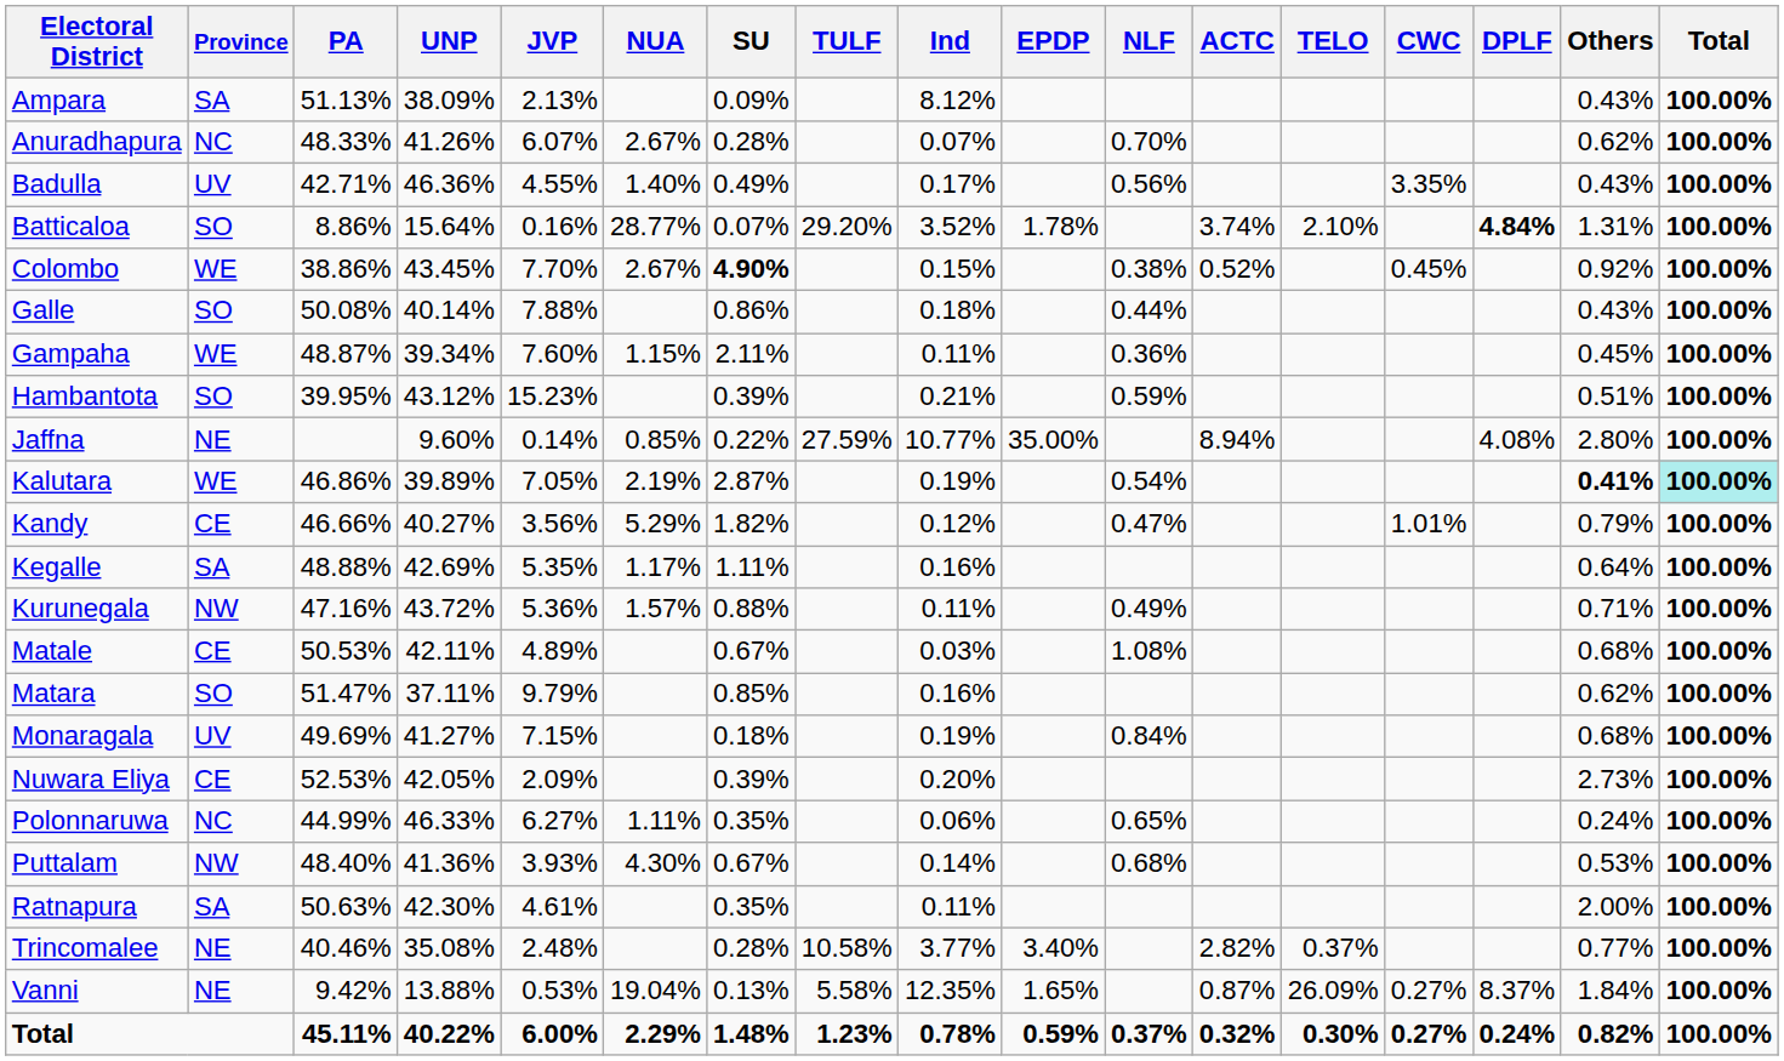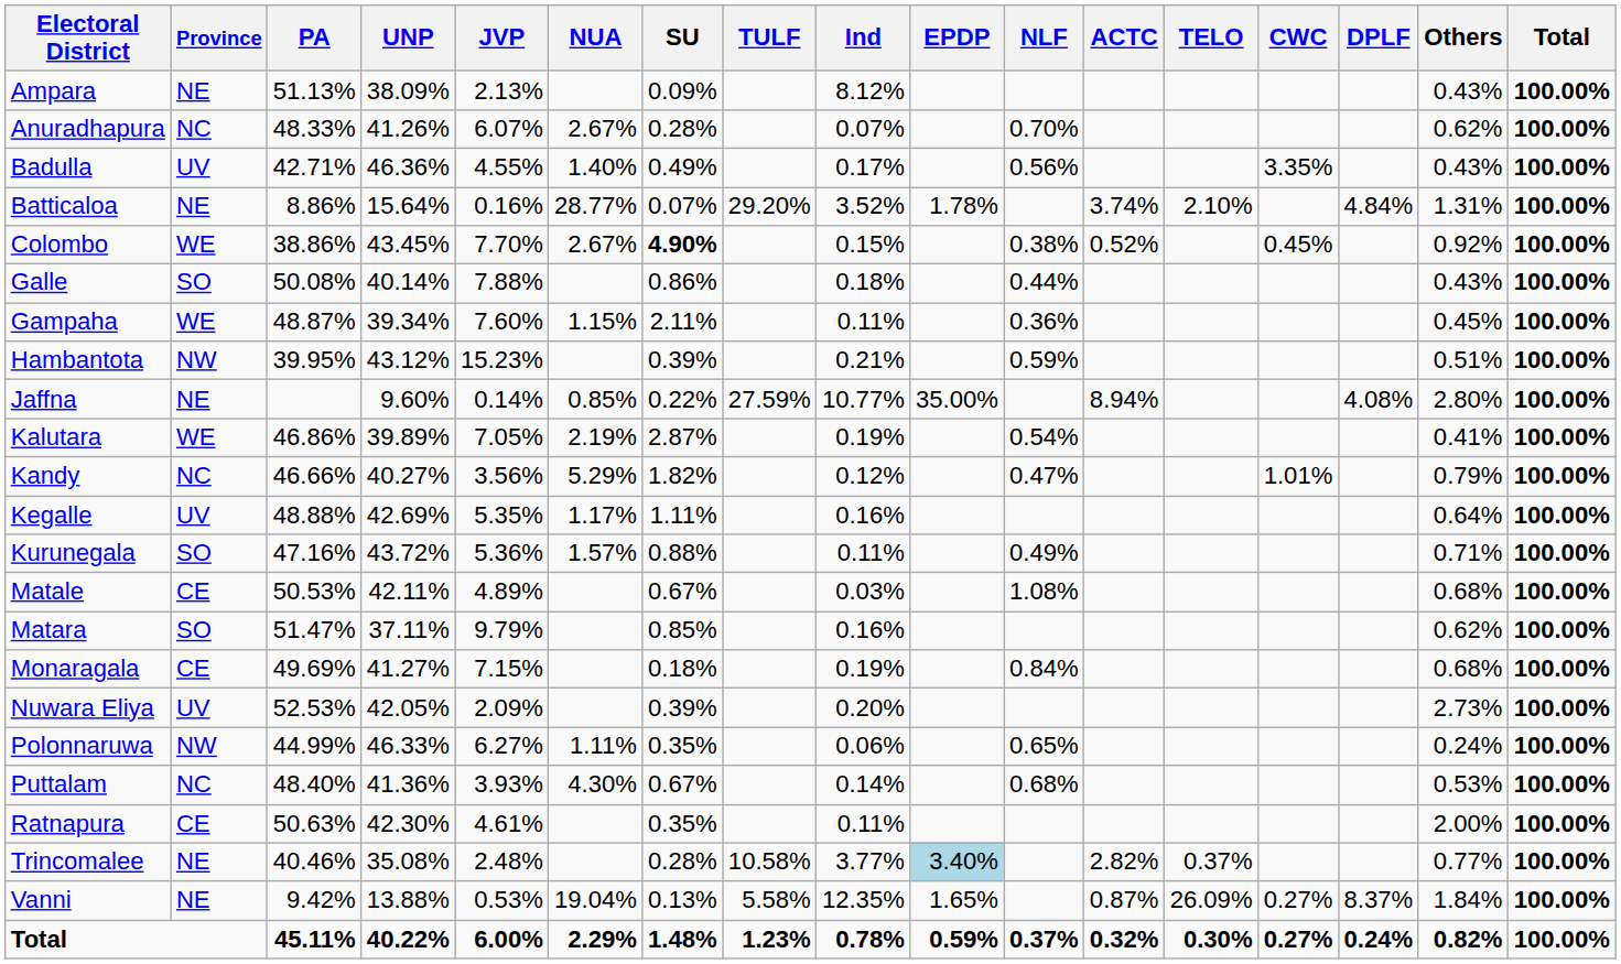 <table class="wikitable sortable" border="1" style="text-align:right;">
 <tr>
 <th><a href='#'>Electoral<br>District</a></th>
 <th><small><a href='#'>Province</a><br></small></th>
 <th><a href='#'>PA</a><br></th>
 <th><a href='#'>UNP</a><br></th>
 <th><a href='#'>JVP</a><br></th>
 <th><a href='#'>NUA</a><br></th>
 <th>SU<br></th>
 <th><a href='#'>TULF</a><br></th>
 <th><a href='#'>Ind</a><br></th>
 <th><a href='#'>EPDP</a><br></th>
 <th><a href='#'>NLF</a><br></th>
 <th><a href='#'>ACTC</a><br></th>
 <th><a href='#'>TELO</a><br></th>
 <th><a href='#'>CWC</a><br></th>
 <th><a href='#'>DPLF</a><br></th>
 <th>Others<br></th>
 <th>Total<br></th>
 </tr>
 <tr>
 <td align=left><a href='#'>Ampara</a></td>
-<td align=left><a href='#'>SA</a></td>
+<td align=left><a href='#'>NE</a></td>
 <td>51.13%</td>
 <td>38.09%</td>
 <td>2.13%</td>
 <td></td>
 <td>0.09%</td>
 <td></td>
 <td>8.12%</td>
 <td></td>
 <td></td>
 <td></td>
 <td></td>
 <td></td>
 <td></td>
 <td>0.43%</td>
 <td><strong>100.00%</strong></td>
 </tr>
 <tr>
 <td align=left><a href='#'>Anuradhapura</a></td>
 <td align=left><a href='#'>NC</a></td>
 <td>48.33%</td>
 <td>41.26%</td>
 <td>6.07%</td>
 <td>2.67%</td>
 <td>0.28%</td>
 <td></td>
 <td>0.07%</td>
 <td></td>
 <td>0.70%</td>
 <td></td>
 <td></td>
 <td></td>
 <td></td>
 <td>0.62%</td>
 <td><strong>100.00%</strong></td>
 </tr>
 <tr>
 <td align=left><a href='#'>Badulla</a></td>
 <td align=left><a href='#'>UV</a></td>
 <td>42.71%</td>
 <td>46.36%</td>
 <td>4.55%</td>
 <td>1.40%</td>
 <td>0.49%</td>
 <td></td>
 <td>0.17%</td>
 <td></td>
 <td>0.56%</td>
 <td></td>
 <td></td>
 <td>3.35%</td>
 <td></td>
 <td>0.43%</td>
 <td><strong>100.00%</strong></td>
 </tr>
 <tr>
 <td align=left><a href='#'>Batticaloa</a></td>
-<td align=left><a href='#'>SO</a></td>
+<td align=left><a href='#'>NE</a></td>
 <td>8.86%</td>
 <td>15.64%</td>
 <td>0.16%</td>
 <td>28.77%</td>
 <td>0.07%</td>
 <td>29.20%</td>
 <td>3.52%</td>
 <td>1.78%</td>
 <td></td>
 <td>3.74%</td>
 <td>2.10%</td>
 <td></td>
-<td><strong>4.84%</strong></td>
+<td>4.84%</td>
 <td>1.31%</td>
 <td><strong>100.00%</strong></td>
 </tr>
 <tr>
 <td align=left><a href='#'>Colombo</a></td>
 <td align=left><a href='#'>WE</a></td>
 <td>38.86%</td>
 <td>43.45%</td>
 <td>7.70%</td>
 <td>2.67%</td>
 <td><strong>4.90%</strong></td>
 <td></td>
 <td>0.15%</td>
 <td></td>
 <td>0.38%</td>
 <td>0.52%</td>
 <td></td>
 <td>0.45%</td>
 <td></td>
 <td>0.92%</td>
 <td><strong>100.00%</strong></td>
 </tr>
 <tr>
 <td align=left><a href='#'>Galle</a></td>
 <td align=left><a href='#'>SO</a></td>
 <td>50.08%</td>
 <td>40.14%</td>
 <td>7.88%</td>
 <td></td>
 <td>0.86%</td>
 <td></td>
 <td>0.18%</td>
 <td></td>
 <td>0.44%</td>
 <td></td>
 <td></td>
 <td></td>
 <td></td>
 <td>0.43%</td>
 <td><strong>100.00%</strong></td>
 </tr>
 <tr>
 <td align=left><a href='#'>Gampaha</a></td>
 <td align=left><a href='#'>WE</a></td>
 <td>48.87%</td>
 <td>39.34%</td>
 <td>7.60%</td>
 <td>1.15%</td>
 <td>2.11%</td>
 <td></td>
 <td>0.11%</td>
 <td></td>
 <td>0.36%</td>
 <td></td>
 <td></td>
 <td></td>
 <td></td>
 <td>0.45%</td>
 <td><strong>100.00%</strong></td>
 </tr>
 <tr>
 <td align=left><a href='#'>Hambantota</a></td>
-<td align=left><a href='#'>SO</a></td>
+<td align=left><a href='#'>NW</a></td>
 <td>39.95%</td>
 <td>43.12%</td>
 <td>15.23%</td>
 <td></td>
 <td>0.39%</td>
 <td></td>
 <td>0.21%</td>
 <td></td>
 <td>0.59%</td>
 <td></td>
 <td></td>
 <td></td>
 <td></td>
 <td>0.51%</td>
 <td><strong>100.00%</strong></td>
 </tr>
 <tr>
 <td align=left><a href='#'>Jaffna</a></td>
 <td align=left><a href='#'>NE</a></td>
 <td></td>
 <td>9.60%</td>
 <td>0.14%</td>
 <td>0.85%</td>
 <td>0.22%</td>
 <td>27.59%</td>
 <td>10.77%</td>
 <td>35.00%</td>
 <td></td>
 <td>8.94%</td>
 <td></td>
 <td></td>
 <td>4.08%</td>
 <td>2.80%</td>
 <td><strong>100.00%</strong></td>
 </tr>
 <tr>
 <td align=left><a href='#'>Kalutara</a></td>
 <td align=left><a href='#'>WE</a></td>
 <td>46.86%</td>
 <td>39.89%</td>
 <td>7.05%</td>
 <td>2.19%</td>
 <td>2.87%</td>
 <td></td>
 <td>0.19%</td>
 <td></td>
 <td>0.54%</td>
 <td></td>
 <td></td>
 <td></td>
 <td></td>
-<td><strong>0.41%</strong></td>
-<td style="background: paleturquoise;"><strong>100.00%</strong></td>
+<td>0.41%</td>
+<td><strong>100.00%</strong></td>
 </tr>
 <tr>
 <td align=left><a href='#'>Kandy</a></td>
-<td align=left><a href='#'>CE</a></td>
+<td align=left><a href='#'>NC</a></td>
 <td>46.66%</td>
 <td>40.27%</td>
 <td>3.56%</td>
 <td>5.29%</td>
 <td>1.82%</td>
 <td></td>
 <td>0.12%</td>
 <td></td>
 <td>0.47%</td>
 <td></td>
 <td></td>
 <td>1.01%</td>
 <td></td>
 <td>0.79%</td>
 <td><strong>100.00%</strong></td>
 </tr>
 <tr>
 <td align=left><a href='#'>Kegalle</a></td>
-<td align=left><a href='#'>SA</a></td>
+<td align=left><a href='#'>UV</a></td>
 <td>48.88%</td>
 <td>42.69%</td>
 <td>5.35%</td>
 <td>1.17%</td>
 <td>1.11%</td>
 <td></td>
 <td>0.16%</td>
 <td></td>
 <td></td>
 <td></td>
 <td></td>
 <td></td>
 <td></td>
 <td>0.64%</td>
 <td><strong>100.00%</strong></td>
 </tr>
 <tr>
 <td align=left><a href='#'>Kurunegala</a></td>
-<td align=left><a href='#'>NW</a></td>
+<td align=left><a href='#'>SO</a></td>
 <td>47.16%</td>
 <td>43.72%</td>
 <td>5.36%</td>
 <td>1.57%</td>
 <td>0.88%</td>
 <td></td>
 <td>0.11%</td>
 <td></td>
 <td>0.49%</td>
 <td></td>
 <td></td>
 <td></td>
 <td></td>
 <td>0.71%</td>
 <td><strong>100.00%</strong></td>
 </tr>
 <tr>
 <td align=left><a href='#'>Matale</a></td>
 <td align=left><a href='#'>CE</a></td>
 <td>50.53%</td>
 <td>42.11%</td>
 <td>4.89%</td>
 <td></td>
 <td>0.67%</td>
 <td></td>
 <td>0.03%</td>
 <td></td>
 <td>1.08%</td>
 <td></td>
 <td></td>
 <td></td>
 <td></td>
 <td>0.68%</td>
 <td><strong>100.00%</strong></td>
 </tr>
 <tr>
 <td align=left><a href='#'>Matara</a></td>
 <td align=left><a href='#'>SO</a></td>
 <td>51.47%</td>
 <td>37.11%</td>
 <td>9.79%</td>
 <td></td>
 <td>0.85%</td>
 <td></td>
 <td>0.16%</td>
 <td></td>
 <td></td>
 <td></td>
 <td></td>
 <td></td>
 <td></td>
 <td>0.62%</td>
 <td><strong>100.00%</strong></td>
 </tr>
 <tr>
 <td align=left><a href='#'>Monaragala</a></td>
-<td align=left><a href='#'>UV</a></td>
+<td align=left><a href='#'>CE</a></td>
 <td>49.69%</td>
 <td>41.27%</td>
 <td>7.15%</td>
 <td></td>
 <td>0.18%</td>
 <td></td>
 <td>0.19%</td>
 <td></td>
 <td>0.84%</td>
 <td></td>
 <td></td>
 <td></td>
 <td></td>
 <td>0.68%</td>
 <td><strong>100.00%</strong></td>
 </tr>
 <tr>
 <td align=left><a href='#'>Nuwara Eliya</a></td>
-<td align=left><a href='#'>CE</a></td>
+<td align=left><a href='#'>UV</a></td>
 <td>52.53%</td>
 <td>42.05%</td>
 <td>2.09%</td>
 <td></td>
 <td>0.39%</td>
 <td></td>
 <td>0.20%</td>
 <td></td>
 <td></td>
 <td></td>
 <td></td>
 <td></td>
 <td></td>
 <td>2.73%</td>
 <td><strong>100.00%</strong></td>
 </tr>
 <tr>
 <td align=left><a href='#'>Polonnaruwa</a></td>
-<td align=left><a href='#'>NC</a></td>
+<td align=left><a href='#'>NW</a></td>
 <td>44.99%</td>
 <td>46.33%</td>
 <td>6.27%</td>
 <td>1.11%</td>
 <td>0.35%</td>
 <td></td>
 <td>0.06%</td>
 <td></td>
 <td>0.65%</td>
 <td></td>
 <td></td>
 <td></td>
 <td></td>
 <td>0.24%</td>
 <td><strong>100.00%</strong></td>
 </tr>
 <tr>
 <td align=left><a href='#'>Puttalam</a></td>
-<td align=left><a href='#'>NW</a></td>
+<td align=left><a href='#'>NC</a></td>
 <td>48.40%</td>
 <td>41.36%</td>
 <td>3.93%</td>
 <td>4.30%</td>
 <td>0.67%</td>
 <td></td>
 <td>0.14%</td>
 <td></td>
 <td>0.68%</td>
 <td></td>
 <td></td>
 <td></td>
 <td></td>
 <td>0.53%</td>
 <td><strong>100.00%</strong></td>
 </tr>
 <tr>
 <td align=left><a href='#'>Ratnapura</a></td>
-<td align=left><a href='#'>SA</a></td>
+<td align=left><a href='#'>CE</a></td>
 <td>50.63%</td>
 <td>42.30%</td>
 <td>4.61%</td>
 <td></td>
 <td>0.35%</td>
 <td></td>
 <td>0.11%</td>
 <td></td>
 <td></td>
 <td></td>
 <td></td>
 <td></td>
 <td></td>
 <td>2.00%</td>
 <td><strong>100.00%</strong></td>
 </tr>
 <tr>
 <td align=left><a href='#'>Trincomalee</a></td>
 <td align=left><a href='#'>NE</a></td>
 <td>40.46%</td>
 <td>35.08%</td>
 <td>2.48%</td>
 <td></td>
 <td>0.28%</td>
 <td>10.58%</td>
 <td>3.77%</td>
-<td>3.40%</td>
+<td style="background: lightblue;">3.40%</td>
 <td></td>
 <td>2.82%</td>
 <td>0.37%</td>
 <td></td>
 <td></td>
 <td>0.77%</td>
 <td><strong>100.00%</strong></td>
 </tr>
 <tr>
 <td align=left><a href='#'>Vanni</a></td>
 <td align=left><a href='#'>NE</a></td>
 <td>9.42%</td>
 <td>13.88%</td>
 <td>0.53%</td>
 <td>19.04%</td>
 <td>0.13%</td>
 <td>5.58%</td>
 <td>12.35%</td>
 <td>1.65%</td>
 <td></td>
 <td>0.87%</td>
 <td>26.09%</td>
 <td>0.27%</td>
 <td>8.37%</td>
 <td>1.84%</td>
 <td><strong>100.00%</strong></td>
 </tr>
 <tr class="sortbottom">
 <td align=left colspan=2><strong>Total</strong></td>
 <td><strong>45.11%</strong></td>
 <td><strong>40.22%</strong></td>
 <td><strong>6.00%</strong></td>
 <td><strong>2.29%</strong></td>
 <td><strong>1.48%</strong></td>
 <td><strong>1.23%</strong></td>
 <td><strong>0.78%</strong></td>
 <td><strong>0.59%</strong></td>
 <td><strong>0.37%</strong></td>
 <td><strong>0.32%</strong></td>
 <td><strong>0.30%</strong></td>
 <td><strong>0.27%</strong></td>
 <td><strong>0.24%</strong></td>
 <td><strong>0.82%</strong></td>
 <td><strong>100.00%</strong></td>
 </tr>
 </table>
